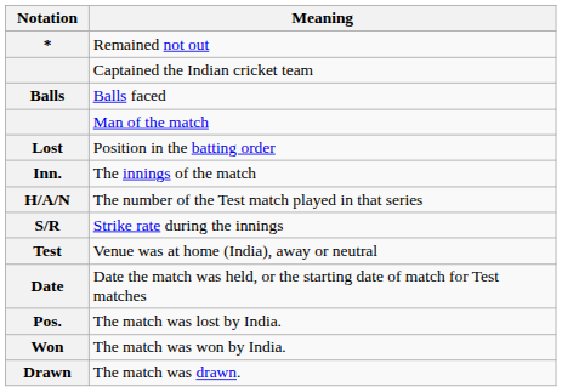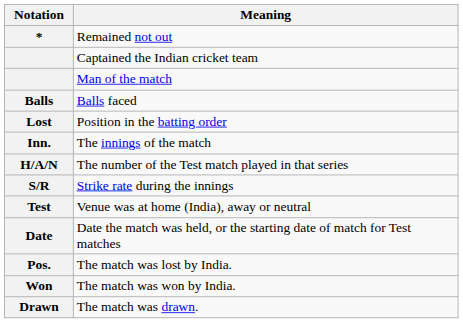 <table class="wikitable plainrowheaders">
 <tr>
 <th scope="col" style="width:75px">Notation</th>
 <th scope="col" style="width:450px">Meaning</th>
 </tr>
 <tr>
 <th scope="row">*</th>
 <td>Remained <a href='#'>not out</a></td>
 </tr>
 <tr>
 <th scope="row"></th>
 <td>Captained the Indian cricket team</td>
 </tr>
 <tr>
+<th scope="row"></th>
+<td><a href='#'>Man of the match</a></td>
+</tr>
+<tr>
 <th scope="row">Balls</th>
 <td><a href='#'>Balls</a> faced</td>
-</tr>
-<tr>
-<th scope="row"></th>
-<td><a href='#'>Man of the match</a></td>
 </tr>
 <tr>
 <th scope="row">Lost</th>
 <td>Position in the <a href='#'>batting order</a></td>
 </tr>
 <tr>
 <th scope="row">Inn.</th>
 <td>The <a href='#'>innings</a> of the match</td>
 </tr>
 <tr>
 <th scope="row">H/A/N</th>
 <td>The number of the Test match played in that series</td>
 </tr>
 <tr>
 <th scope="row">S/R</th>
 <td><a href='#'>Strike rate</a> during the innings</td>
 </tr>
 <tr>
 <th scope="row">Test</th>
 <td>Venue was at home (India), away or neutral</td>
 </tr>
 <tr>
 <th scope="row">Date</th>
 <td>Date the match was held, or the starting date of match for Test matches</td>
 </tr>
 <tr>
 <th scope="row">Pos.</th>
 <td>The match was lost by India.</td>
 </tr>
 <tr>
 <th scope="row">Won</th>
 <td>The match was won by India.</td>
 </tr>
 <tr>
 <th scope="row">Drawn</th>
 <td>The match was <a href='#'>drawn</a>.</td>
 </tr>
 </table>
